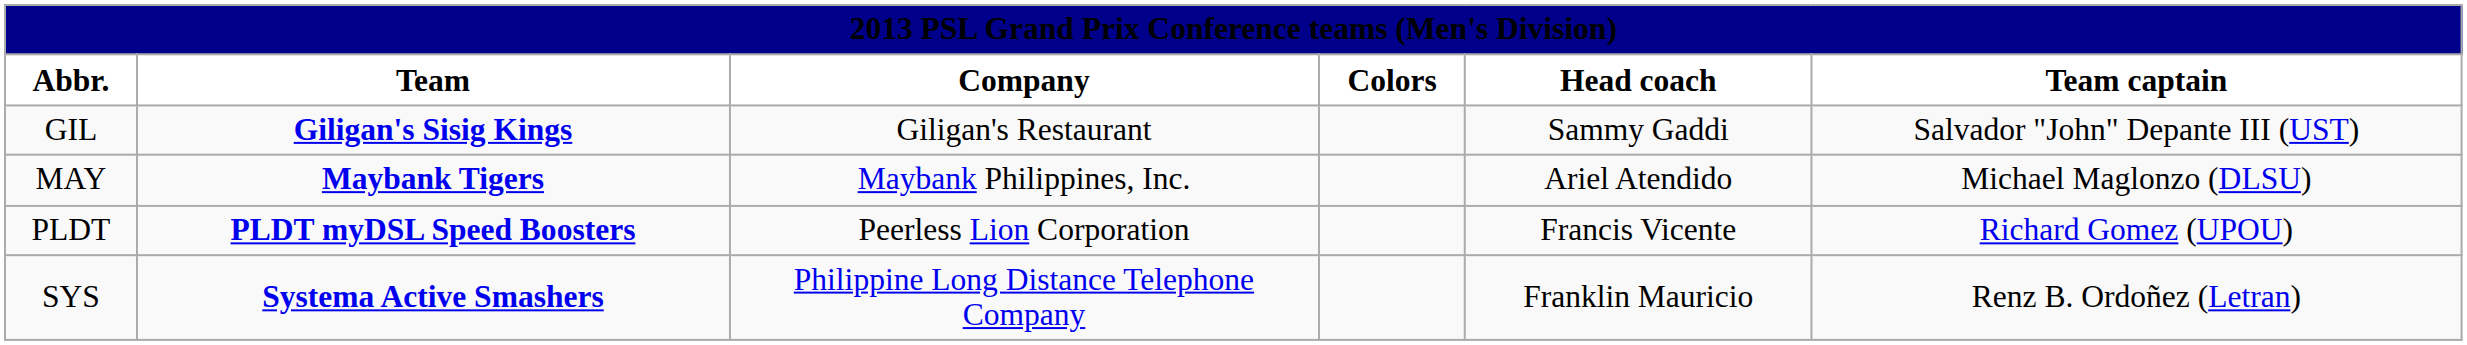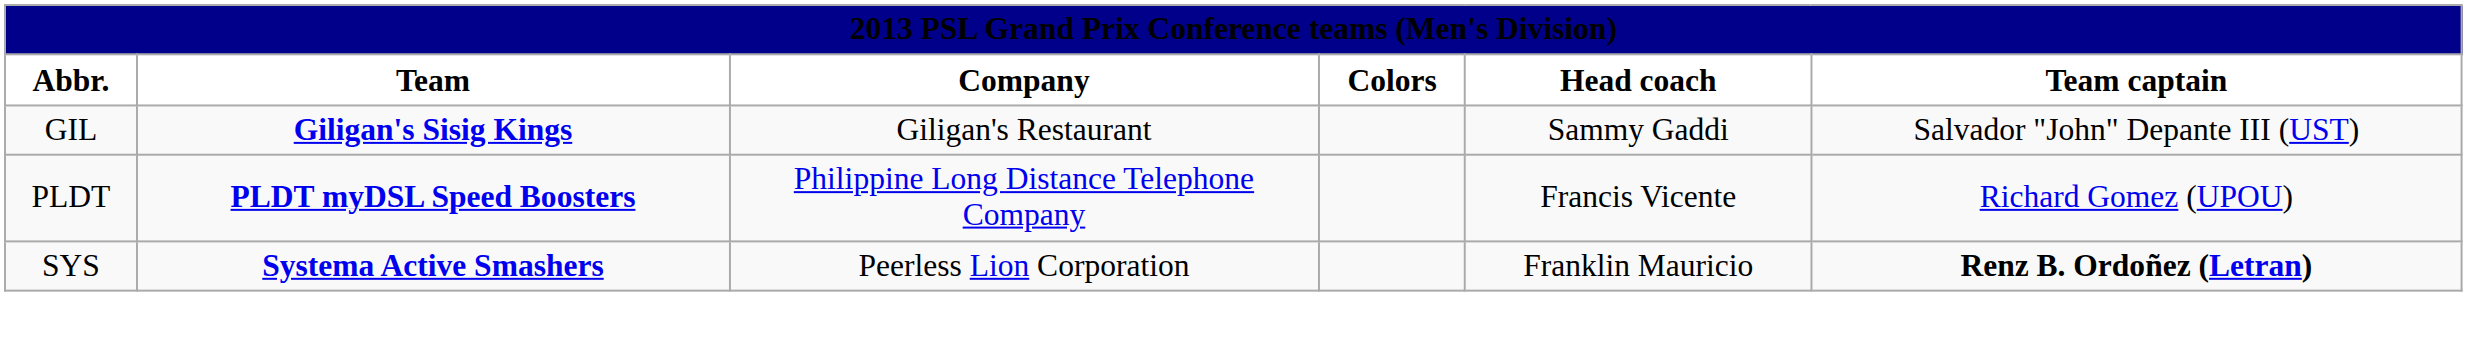 <table class="wikitable">
 <tr>
 <th style=background:#00008B colspan=6><span>2013 PSL Grand Prix Conference teams (Men's Division)</span></th>
 </tr>
 <tr>
 <th style="background:white">Abbr.</th>
 <th style="background:white">Team</th>
 <th style="background:white; width:24%">Company</th>
 <th style="background:white">Colors</th>
 <th style="background:white">Head coach</th>
 <th style="background:white">Team captain</th>
 </tr>
 <tr>
 <td align=center>GIL</td>
 <td align=center><strong><a href='#'>Giligan's Sisig Kings</a></strong></td>
 <td align=center>Giligan's Restaurant</td>
 <td align=center>  </td>
 <td align=center>Sammy Gaddi</td>
 <td align=center>Salvador "John" Depante III (<a href='#'>UST</a>)</td>
 </tr>
 <tr>
-<td align=center>MAY</td>
-<td align=center><strong><a href='#'>Maybank Tigers</a></strong></td>
-<td align=center><a href='#'>Maybank</a> Philippines, Inc.</td>
-<td align=center>  </td>
-<td align=center>Ariel Atendido</td>
-<td align=center>Michael Maglonzo (<a href='#'>DLSU</a>)</td>
-</tr>
-<tr>
 <td align=center>PLDT</td>
 <td align=center><strong><a href='#'>PLDT myDSL Speed Boosters</a></strong></td>
-<td align=center>Peerless <a href='#'>Lion</a> Corporation</td>
+<td align=center><a href='#'>Philippine Long Distance Telephone Company</a></td>
 <td align=center>  </td>
 <td align=center>Francis Vicente</td>
 <td align=center><a href='#'>Richard Gomez</a> (<a href='#'>UPOU</a>)</td>
 </tr>
 <tr>
 <td align=center>SYS</td>
 <td align=center><strong><a href='#'>Systema Active Smashers</a></strong></td>
-<td align=center><a href='#'>Philippine Long Distance Telephone Company</a></td>
+<td align=center>Peerless <a href='#'>Lion</a> Corporation</td>
 <td align=center>   </td>
 <td align=center>Franklin Mauricio</td>
-<td align=center>Renz B. Ordoñez (<a href='#'>Letran</a>)</td>
+<td align=center><strong>Renz B. Ordoñez (<a href='#'>Letran</a>)</strong></td>
 </tr>
 </table>
